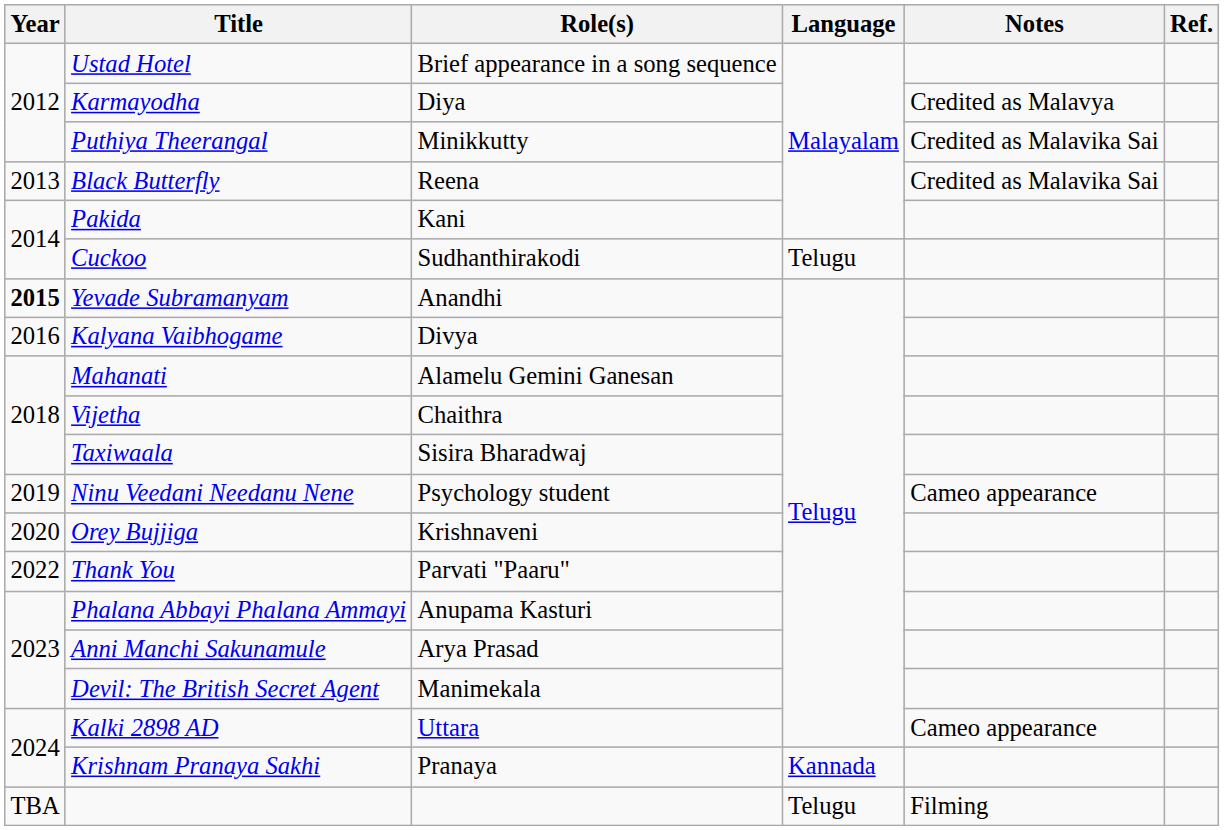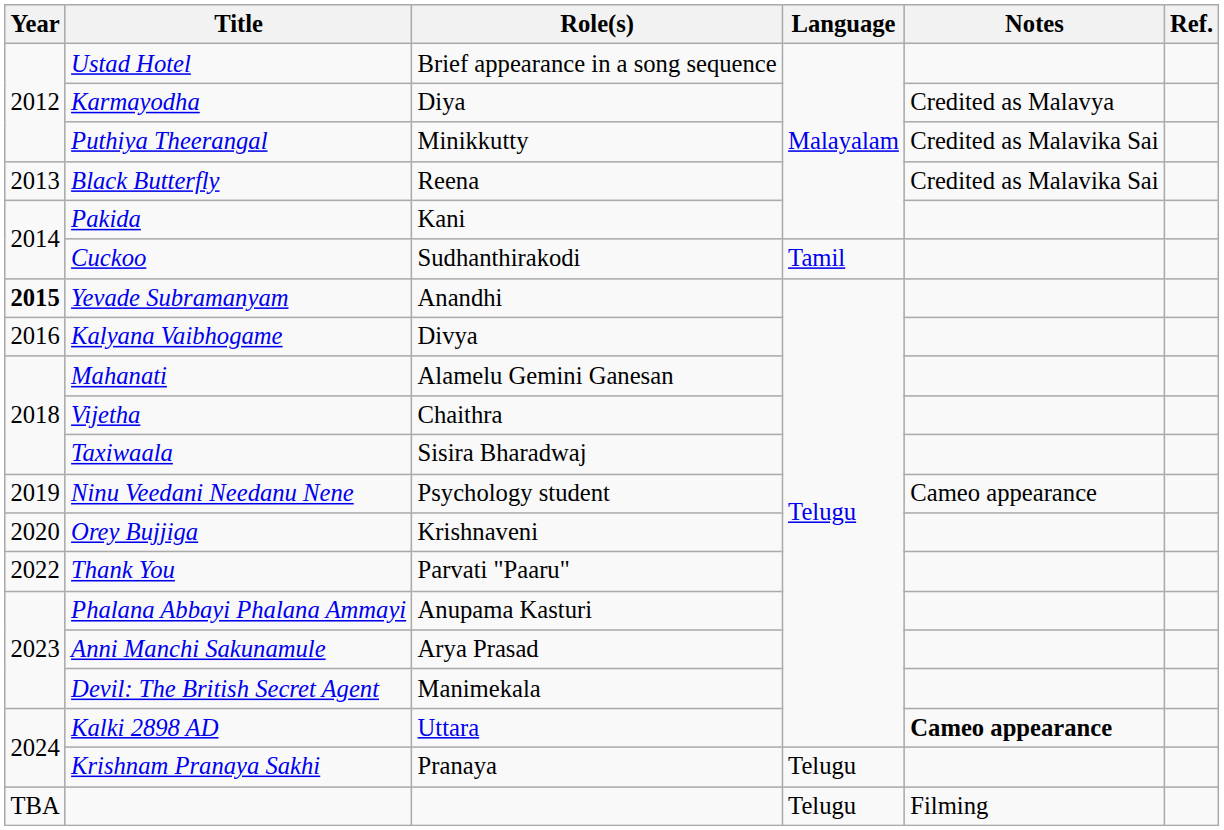 <table class="wikitable sortable">
 <tr>
 <th>Year</th>
 <th>Title</th>
 <th>Role(s)</th>
 <th>Language</th>
 <th>Notes</th>
 <th>Ref.</th>
 </tr>
 <tr>
 <td rowspan="3">2012</td>
 <td><em><a href='#'>Ustad Hotel</a></em></td>
 <td>Brief appearance in a song sequence</td>
 <td rowspan="5"><a href='#'>Malayalam</a></td>
 <td></td>
 <td></td>
 </tr>
 <tr>
 <td><em><a href='#'>Karmayodha</a></em></td>
 <td>Diya</td>
 <td>Credited as Malavya</td>
 <td></td>
 </tr>
 <tr>
 <td><em><a href='#'>Puthiya Theerangal</a></em></td>
 <td>Minikkutty</td>
 <td>Credited as Malavika Sai</td>
 <td></td>
 </tr>
 <tr>
 <td>2013</td>
 <td><em><a href='#'>Black Butterfly</a></em></td>
 <td>Reena</td>
 <td>Credited as Malavika Sai</td>
 <td></td>
 </tr>
 <tr>
 <td rowspan="2">2014</td>
 <td><em><a href='#'>Pakida</a></em></td>
 <td>Kani</td>
 <td></td>
 <td></td>
 </tr>
 <tr>
 <td><em><a href='#'>Cuckoo</a></em></td>
 <td>Sudhanthirakodi</td>
-<td>Telugu</td>
+<td><a href='#'>Tamil</a></td>
 <td></td>
 <td></td>
 </tr>
 <tr>
 <td><strong>2015</strong></td>
 <td><em><a href='#'>Yevade Subramanyam</a></em></td>
 <td>Anandhi</td>
 <td rowspan="12"><a href='#'>Telugu</a></td>
 <td></td>
 <td></td>
 </tr>
 <tr>
 <td>2016</td>
 <td><em><a href='#'>Kalyana Vaibhogame</a></em></td>
 <td>Divya</td>
 <td></td>
 <td></td>
 </tr>
 <tr>
 <td rowspan="3">2018</td>
 <td><em><a href='#'>Mahanati</a></em></td>
 <td>Alamelu Gemini Ganesan</td>
 <td></td>
 <td></td>
 </tr>
 <tr>
 <td><em><a href='#'>Vijetha</a></em></td>
 <td>Chaithra</td>
 <td></td>
 <td></td>
 </tr>
 <tr>
 <td><em><a href='#'>Taxiwaala</a></em></td>
 <td>Sisira Bharadwaj</td>
 <td></td>
 <td></td>
 </tr>
 <tr>
 <td rowspan="1">2019</td>
 <td><em><a href='#'>Ninu Veedani Needanu Nene</a></em></td>
 <td>Psychology student</td>
 <td>Cameo appearance</td>
 <td></td>
 </tr>
 <tr>
 <td>2020</td>
 <td><em><a href='#'>Orey Bujjiga</a></em></td>
 <td>Krishnaveni</td>
 <td></td>
 <td></td>
 </tr>
 <tr>
 <td rowspan="1">2022</td>
 <td><em><a href='#'>Thank You</a></em></td>
 <td>Parvati "Paaru"</td>
 <td></td>
 <td></td>
 </tr>
 <tr>
 <td rowspan="3">2023</td>
 <td><em><a href='#'>Phalana Abbayi Phalana Ammayi</a></em></td>
 <td>Anupama Kasturi</td>
 <td></td>
 <td></td>
 </tr>
 <tr>
 <td><em><a href='#'>Anni Manchi Sakunamule</a></em></td>
 <td>Arya Prasad</td>
 <td></td>
 <td></td>
 </tr>
 <tr>
 <td><em><a href='#'>Devil: The British Secret Agent</a></em></td>
 <td>Manimekala</td>
 <td></td>
 <td></td>
 </tr>
 <tr>
 <td rowspan="2">2024</td>
 <td><em><a href='#'>Kalki 2898 AD</a></em></td>
 <td><a href='#'>Uttara</a></td>
-<td>Cameo appearance</td>
+<td><strong>Cameo appearance</strong></td>
 <td></td>
 </tr>
 <tr>
 <td><em><a href='#'>Krishnam Pranaya Sakhi</a></em></td>
 <td>Pranaya</td>
-<td><a href='#'>Kannada</a></td>
+<td>Telugu</td>
 <td></td>
 <td></td>
 </tr>
 <tr>
 <td>TBA</td>
 <td></td>
 <td></td>
 <td>Telugu</td>
 <td>Filming</td>
 <td></td>
 </tr>
 <tr>
 </tr>
 </table>
